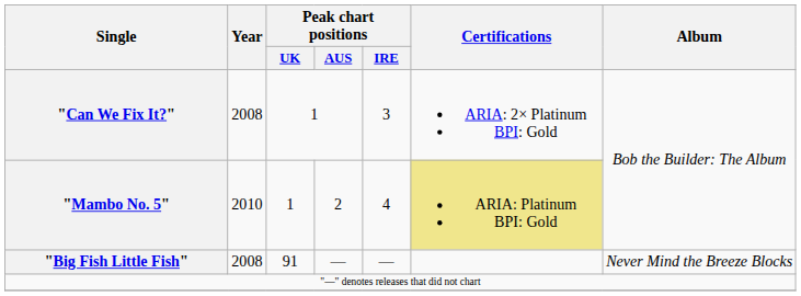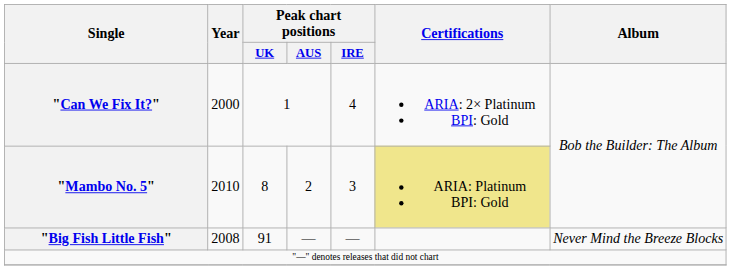 <table class="wikitable plainrowheaders" style="text-align:center;">
 <tr>
 <th rowspan="2" style="width:14em;">Single</th>
 <th rowspan="2">Year</th>
 <th colspan="3">Peak chart<br>positions</th>
 <th rowspan="2" style="width:12em;"><a href='#'>Certifications</a></th>
 <th rowspan="2">Album</th>
 </tr>
 <tr>
 <th scope="col" style="width:3em;font-size:90%;"><a href='#'>UK</a><br></th>
 <th scope="col" style="width:3em;font-size:90%;"><a href='#'>AUS</a><br></th>
 <th scope="col" style="width:3em;font-size:90%;"><a href='#'>IRE</a><br></th>
 </tr>
 <tr>
 <th scope="row">"<a href='#'>Can We Fix It?</a>"<br></th>
-<td>2008</td>
+<td>2000</td>
 <td colspan="2">1</td>
-<td>3</td>
+<td>4</td>
 <td><br><ul><li><a href='#'>ARIA</a>: 2× Platinum</li><li><a href='#'>BPI</a>: Gold</li></ul></td>
 <td rowspan="2"><em>Bob the Builder: The Album</em></td>
 </tr>
 <tr>
 <th scope="row">"<a href='#'>Mambo No. 5</a>"<br></th>
 <td>2010</td>
-<td>1</td>
+<td>8</td>
 <td>2</td>
-<td>4</td>
+<td>3</td>
 <td style="background: khaki;"><br><ul><li>ARIA: Platinum</li><li>BPI: Gold</li></ul></td>
 </tr>
 <tr>
 <th scope="row">"<a href='#'>Big Fish Little Fish</a>"<br></th>
 <td>2008</td>
 <td>91</td>
 <td>—</td>
 <td>—</td>
 <td></td>
 <td><em>Never Mind the Breeze Blocks</em></td>
 </tr>
 <tr>
 <td colspan="7" style="font-size:8pt">"—" denotes releases that did not chart</td>
 </tr>
 <tr>
 </tr>
 </table>
